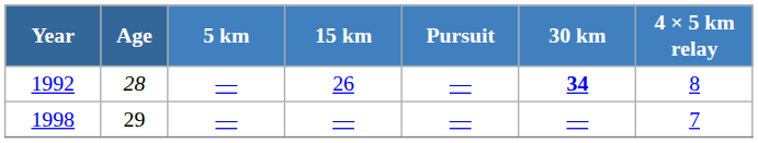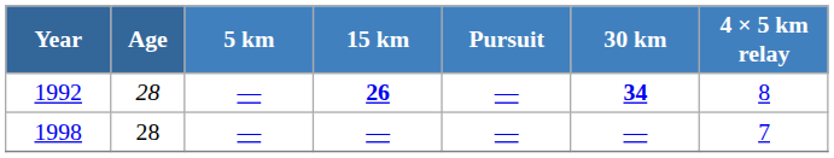 <table class="wikitable" style="font-size:95%; text-align:center; border:grey solid 1px; border-collapse:collapse; background:#ffffff;">
 <tr>
 <th style="background-color:#369; color:white; width:60px;"> Year </th>
 <th style="background-color:#369; color:white; width:40px;"> Age </th>
 <th style="background-color:#4180be; color:white; width:75px;"> 5 km </th>
 <th style="background-color:#4180be; color:white; width:75px;"> 15 km </th>
 <th style="background-color:#4180be; color:white; width:75px;"> Pursuit </th>
 <th style="background-color:#4180be; color:white; width:75px;"> 30 km </th>
 <th style="background-color:#4180be; color:white; width:75px;"> 4 × 5 km <br> relay </th>
 </tr>
 <tr>
 <td><a href='#'>1992</a></td>
 <td><em>28</em></td>
 <td><a href='#'>—</a></td>
-<td><a href='#'>26</a></td>
+<td><strong><a href='#'>26</a></strong></td>
 <td><a href='#'>—</a></td>
 <td><strong><a href='#'>34</a></strong></td>
 <td><a href='#'>8</a></td>
 </tr>
 <tr>
 <td><a href='#'>1998</a></td>
-<td>29</td>
+<td>28</td>
 <td><a href='#'>—</a></td>
 <td><a href='#'>—</a></td>
 <td><a href='#'>—</a></td>
 <td><a href='#'>—</a></td>
 <td><a href='#'>7</a></td>
 </tr>
 <tr>
 </tr>
 </table>
